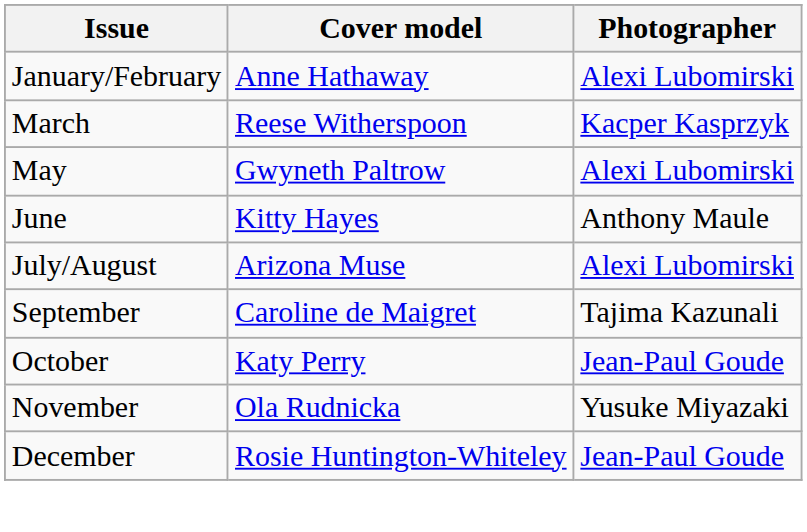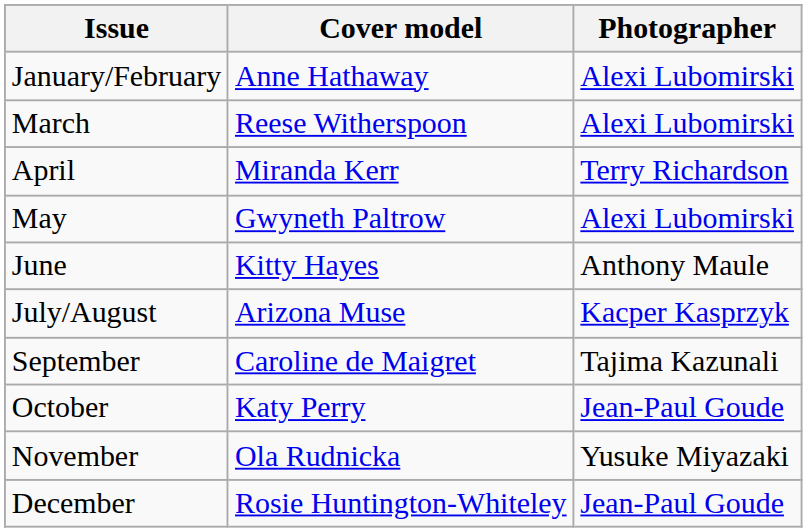 <table class="sortable wikitable">
 <tr>
 <th>Issue</th>
 <th>Cover model</th>
 <th>Photographer</th>
 </tr>
 <tr>
 <td>January/February</td>
 <td><a href='#'>Anne Hathaway</a></td>
 <td><a href='#'>Alexi Lubomirski</a></td>
 </tr>
 <tr>
 <td>March</td>
 <td><a href='#'>Reese Witherspoon</a></td>
-<td><a href='#'>Kacper Kasprzyk</a></td>
+<td><a href='#'>Alexi Lubomirski</a></td>
+</tr>
+<tr>
+<td>April</td>
+<td><a href='#'>Miranda Kerr</a></td>
+<td><a href='#'>Terry Richardson</a></td>
 </tr>
 <tr>
 <td>May</td>
 <td><a href='#'>Gwyneth Paltrow</a></td>
 <td><a href='#'>Alexi Lubomirski</a></td>
 </tr>
 <tr>
 <td>June</td>
 <td><a href='#'>Kitty Hayes</a></td>
 <td>Anthony Maule</td>
 </tr>
 <tr>
 <td>July/August</td>
 <td><a href='#'>Arizona Muse</a></td>
-<td><a href='#'>Alexi Lubomirski</a></td>
+<td><a href='#'>Kacper Kasprzyk</a></td>
 </tr>
 <tr>
 <td>September</td>
 <td><a href='#'>Caroline de Maigret</a></td>
 <td>Tajima Kazunali</td>
 </tr>
 <tr>
 <td>October</td>
 <td><a href='#'>Katy Perry</a></td>
 <td><a href='#'>Jean-Paul Goude</a></td>
 </tr>
 <tr>
 <td>November</td>
 <td><a href='#'>Ola Rudnicka</a></td>
 <td>Yusuke Miyazaki</td>
 </tr>
 <tr>
 <td>December</td>
 <td><a href='#'>Rosie Huntington-Whiteley</a></td>
 <td><a href='#'>Jean-Paul Goude</a></td>
 </tr>
 </table>
